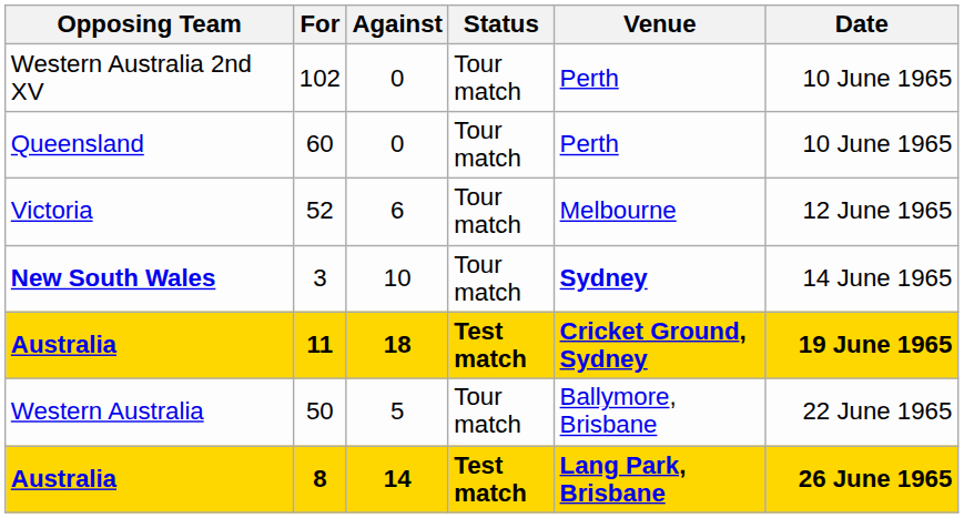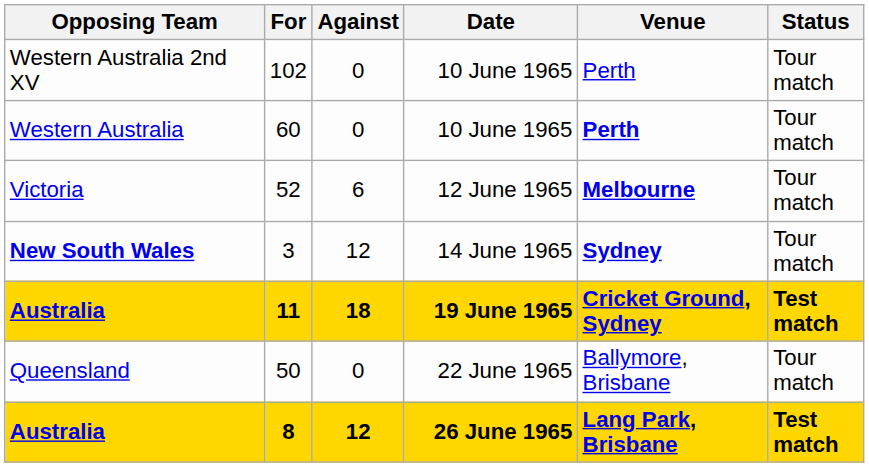 <table class = "wikitable" style="width: 70%; border: 1px solid darkgray">
 <tr>
 <th scope="col" width="30%">Opposing Team</th>
 <th scope="col" width="2%">For</th>
 <th scope="col" width="3%">Against</th>
+<th scope="col" width="20%">Date</th>
+<th scope="col" width="22%">Venue</th>
 <th scope="col" width="11%">Status</th>
-<th scope="col" width="22%">Venue</th>
-<th scope="col" width="20%">Date</th>
 </tr>
 <tr bgcolor=#fdfdfd>
 <td> Western Australia 2nd XV</td>
 <td align=center width=40>102</td>
 <td align=center width=40>0</td>
+<td width=140 align=right>10 June 1965</td>
+<td><a href='#'>Perth</a></td>
 <td>Tour match</td>
-<td><a href='#'>Perth</a></td>
-<td width=140 align=right>10 June 1965</td>
 </tr>
 <tr bgcolor=#fdfdfd>
-<td> <a href='#'>Queensland</a></td>
+<td> <a href='#'>Western Australia</a></td>
 <td align=center width=40>60</td>
 <td align=center width=40>0</td>
+<td width=140 align=right>10 June 1965</td>
+<td><strong><a href='#'>Perth</a></strong></td>
 <td>Tour match</td>
-<td><a href='#'>Perth</a></td>
-<td width=140 align=right>10 June 1965</td>
 </tr>
 <tr bgcolor=#fdfdfd>
 <td> <a href='#'>Victoria</a></td>
 <td align=center width=40>52</td>
 <td align=center width=40>6</td>
+<td width=140 align=right>12 June 1965</td>
+<td><strong><a href='#'>Melbourne</a></strong></td>
 <td>Tour match</td>
-<td><a href='#'>Melbourne</a></td>
-<td width=140 align=right>12 June 1965</td>
 </tr>
 <tr bgcolor=#fdfdfd>
 <td><strong> <a href='#'>New South Wales</a></strong></td>
 <td align=center width=40>3</td>
-<td align=center width=40>10</td>
+<td align=center width=40>12</td>
+<td width=140 align=right>14 June 1965</td>
+<td><strong><a href='#'>Sydney</a></strong></td>
 <td>Tour match</td>
-<td><strong><a href='#'>Sydney</a></strong></td>
-<td width=140 align=right>14 June 1965</td>
 </tr>
 <tr bgcolor=gold>
 <td> <strong><a href='#'>Australia</a></strong></td>
 <td align=center width=40><strong>11</strong></td>
 <td align=center width=40><strong>18</strong></td>
+<td width=140 align=right><strong>19 June 1965</strong></td>
+<td><strong><a href='#'>Cricket Ground</a>, <a href='#'>Sydney</a></strong></td>
 <td><strong>Test match</strong></td>
-<td><strong><a href='#'>Cricket Ground</a>, <a href='#'>Sydney</a></strong></td>
-<td width=140 align=right><strong>19 June 1965</strong></td>
 </tr>
 <tr bgcolor=#fdfdfd>
-<td> <a href='#'>Western Australia</a></td>
+<td> <a href='#'>Queensland</a></td>
 <td align=center width=40>50</td>
-<td align=center width=40>5</td>
+<td align=center width=40>0</td>
+<td width=140 align=right>22 June 1965</td>
+<td><a href='#'>Ballymore</a>, <a href='#'>Brisbane</a></td>
 <td>Tour match</td>
-<td><a href='#'>Ballymore</a>, <a href='#'>Brisbane</a></td>
-<td width=140 align=right>22 June 1965</td>
 </tr>
 <tr bgcolor=gold>
 <td> <strong><a href='#'>Australia</a></strong></td>
 <td align=center width=40><strong>8</strong></td>
-<td align=center width=40><strong>14</strong></td>
+<td align=center width=40><strong>12</strong></td>
+<td width=140 align=right><strong>26 June 1965</strong></td>
+<td><strong><a href='#'>Lang Park</a>, <a href='#'>Brisbane</a></strong></td>
 <td><strong>Test match</strong></td>
-<td><strong><a href='#'>Lang Park</a>, <a href='#'>Brisbane</a></strong></td>
-<td width=140 align=right><strong>26 June 1965</strong></td>
 </tr>
 </table>
